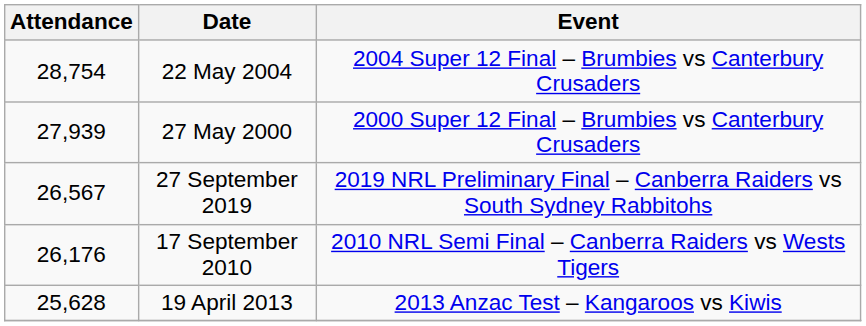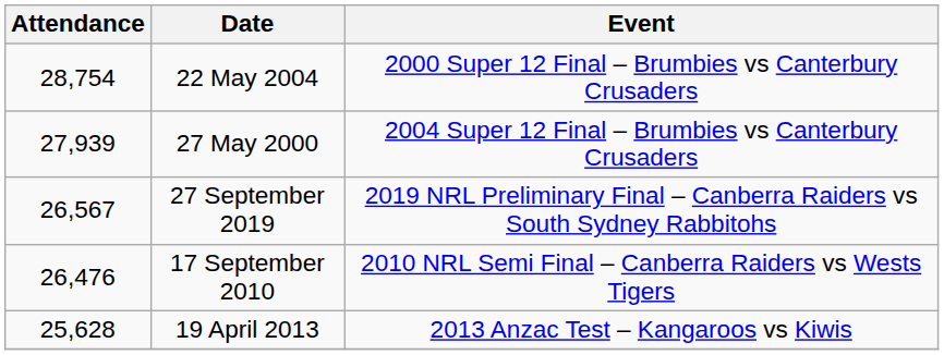 <table class="wikitable"  style="text-align:center;">
 <tr>
 <th>Attendance</th>
 <th>Date</th>
 <th>Event</th>
 </tr>
 <tr>
 <td>28,754</td>
 <td>22 May 2004</td>
-<td><a href='#'>2004 Super 12 Final</a> – <a href='#'>Brumbies</a> vs <a href='#'>Canterbury Crusaders</a></td>
+<td><a href='#'>2000 Super 12 Final</a> – <a href='#'>Brumbies</a> vs <a href='#'>Canterbury Crusaders</a></td>
 </tr>
 <tr>
 <td>27,939</td>
 <td>27 May 2000</td>
-<td><a href='#'>2000 Super 12 Final</a> – <a href='#'>Brumbies</a> vs <a href='#'>Canterbury Crusaders</a></td>
+<td><a href='#'>2004 Super 12 Final</a> – <a href='#'>Brumbies</a> vs <a href='#'>Canterbury Crusaders</a></td>
 </tr>
 <tr>
 <td>26,567</td>
 <td>27 September 2019</td>
 <td><a href='#'>2019 NRL Preliminary Final</a> – <a href='#'>Canberra Raiders</a> vs <a href='#'>South Sydney Rabbitohs</a></td>
 </tr>
 <tr>
-<td>26,176</td>
+<td>26,476</td>
 <td>17 September 2010</td>
 <td><a href='#'>2010 NRL Semi Final</a> – <a href='#'>Canberra Raiders</a> vs <a href='#'>Wests Tigers</a></td>
 </tr>
 <tr>
 <td>25,628</td>
 <td>19 April 2013</td>
 <td><a href='#'>2013 Anzac Test</a> – <a href='#'>Kangaroos</a> vs <a href='#'>Kiwis</a></td>
 </tr>
 <tr>
 </tr>
 </table>
